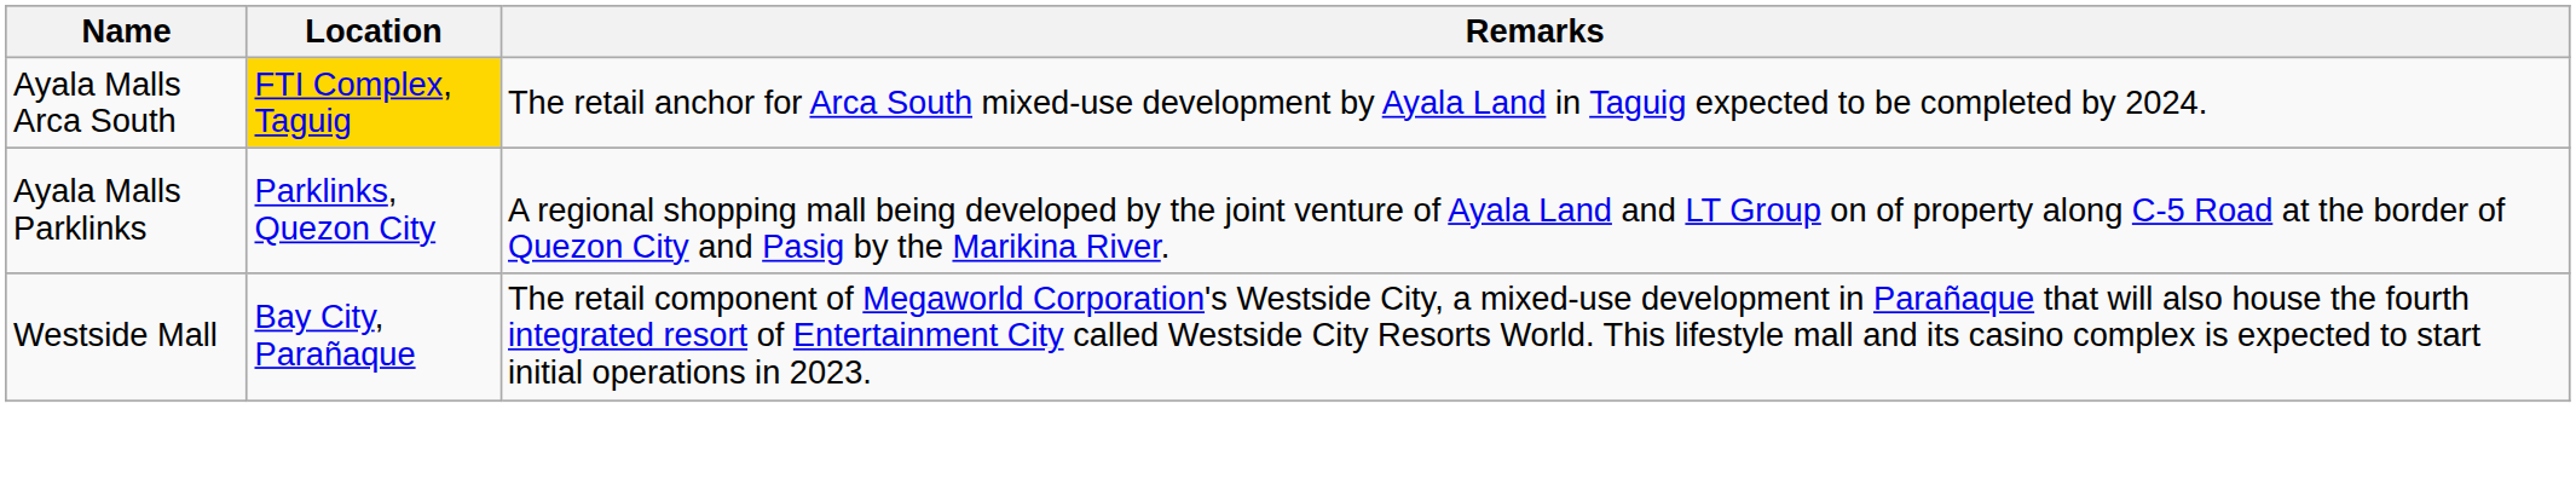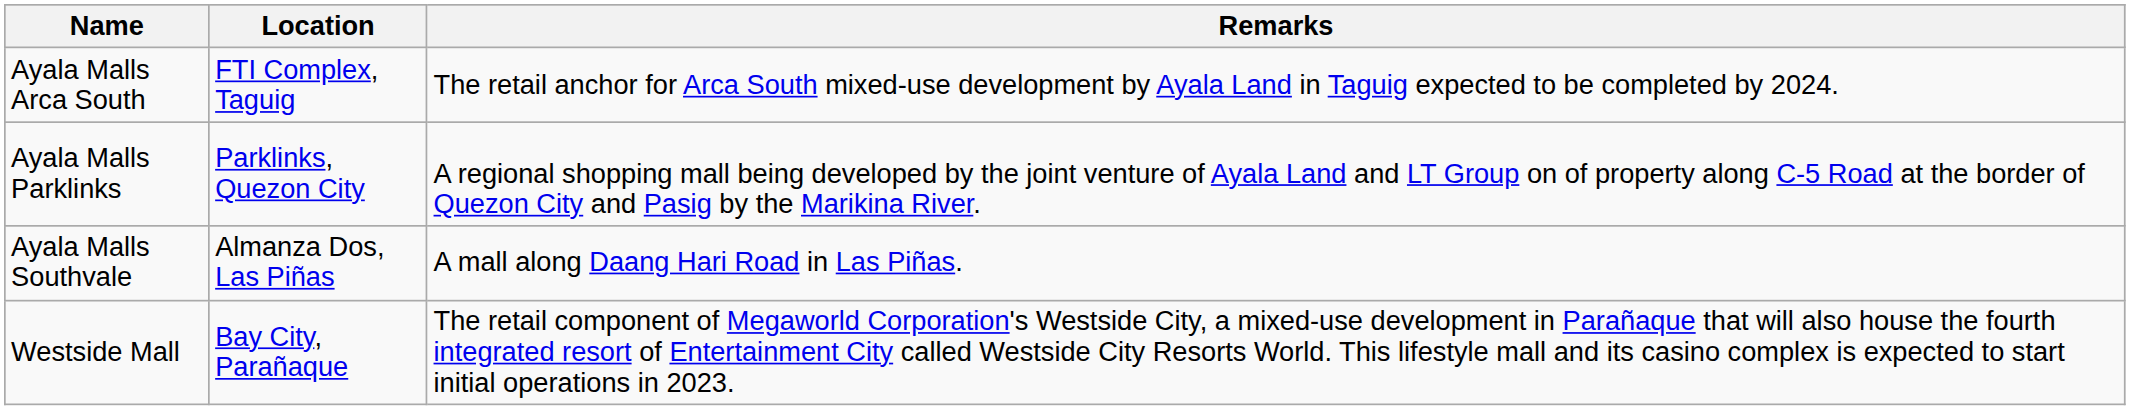 <table class="wikitable sortable">
 <tr>
 <th>Name</th>
 <th>Location</th>
 <th>Remarks</th>
 </tr>
 <tr>
 <td>Ayala Malls Arca South</td>
-<td data-sort-value="Taguig, Arca South" style="background: gold;"><a href='#'>FTI Complex</a>, <a href='#'>Taguig</a></td>
+<td data-sort-value="Taguig, Arca South"><a href='#'>FTI Complex</a>, <a href='#'>Taguig</a></td>
 <td>The retail anchor for <a href='#'>Arca South</a> mixed-use development by <a href='#'>Ayala Land</a> in <a href='#'>Taguig</a> expected to be completed by 2024.</td>
 </tr>
 <tr>
 <td>Ayala Malls Parklinks</td>
 <td data-sort-value="Quezon City, Bagumbayan"><a href='#'>Parklinks</a>, <a href='#'>Quezon City</a></td>
 <td><br>A  regional shopping mall being developed by the joint venture of <a href='#'>Ayala Land</a> and <a href='#'>LT Group</a> on  of property along <a href='#'>C-5 Road</a> at the border of <a href='#'>Quezon City</a> and <a href='#'>Pasig</a> by the <a href='#'>Marikina River</a>.</td>
 </tr>
 <tr>
+<td>Ayala Malls Southvale</td>
+<td data-sort-value="Las Piñas, Almanza">Almanza Dos, <a href='#'>Las Piñas</a></td>
+<td>A  mall along <a href='#'>Daang Hari Road</a> in <a href='#'>Las Piñas</a>.</td>
+</tr>
+<tr>
 <td>Westside Mall</td>
 <td data-sort-value="Paranaque, Entertainment City"><a href='#'>Bay City</a>, <a href='#'>Parañaque</a></td>
 <td>The retail component of <a href='#'>Megaworld Corporation</a>'s Westside City, a  mixed-use development in <a href='#'>Parañaque</a> that will also house the fourth <a href='#'>integrated resort</a> of <a href='#'>Entertainment City</a> called Westside City Resorts World. This lifestyle mall and its casino complex is expected to start initial operations in 2023.</td>
 </tr>
 </table>
